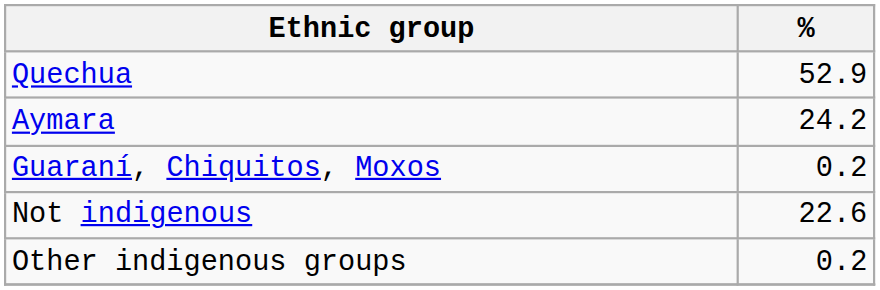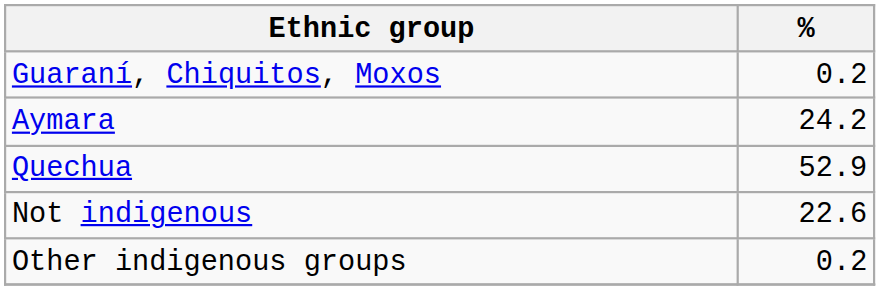 <table class="wikitable" border="1" style="width:25%;" border="1">
 <tr bgcolor=#EFEFEF>
 <th><strong>Ethnic group</strong></th>
 <th><strong>%</strong></th>
 </tr>
 <tr>
-<td><a href='#'>Quechua</a></td>
-<td align="right">52.9</td>
+<td><a href='#'>Guaraní</a>, <a href='#'>Chiquitos</a>, <a href='#'>Moxos</a></td>
+<td align="right">0.2</td>
 </tr>
 <tr>
 <td><a href='#'>Aymara</a></td>
 <td align="right">24.2</td>
 </tr>
 <tr>
-<td><a href='#'>Guaraní</a>, <a href='#'>Chiquitos</a>, <a href='#'>Moxos</a></td>
-<td align="right">0.2</td>
+<td><a href='#'>Quechua</a></td>
+<td align="right">52.9</td>
 </tr>
 <tr>
 <td>Not <a href='#'>indigenous</a></td>
 <td align="right">22.6</td>
 </tr>
 <tr>
 <td>Other indigenous groups</td>
 <td align="right">0.2</td>
 </tr>
 <tr>
 </tr>
 </table>
